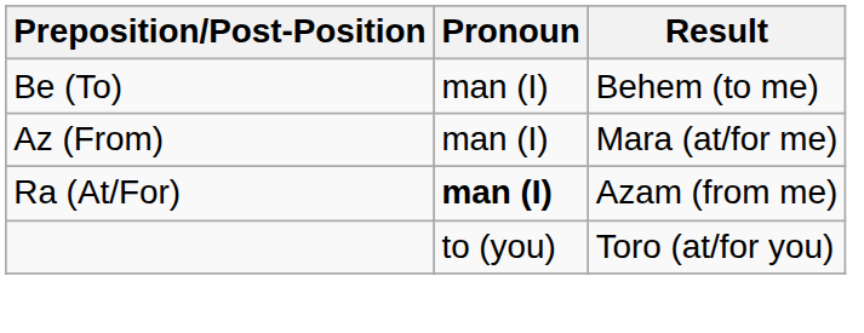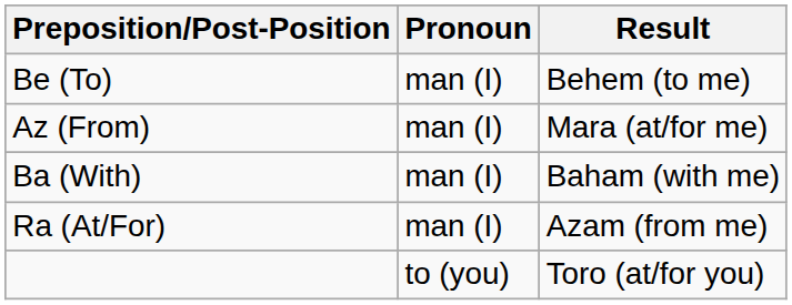 <table class="wikitable">
 <tr>
 <th>Preposition/Post-Position</th>
 <th>Pronoun</th>
 <th>Result</th>
 </tr>
 <tr>
 <td>Be (To)</td>
 <td>man (I)</td>
 <td>Behem (to me)</td>
 </tr>
 <tr>
 <td>Az (From)</td>
 <td>man (I)</td>
 <td>Mara (at/for me)</td>
 </tr>
 <tr>
+<td>Ba (With)</td>
+<td>man (I)</td>
+<td>Baham (with me)</td>
+</tr>
+<tr>
 <td>Ra (At/For)</td>
-<td><strong>man (I)</strong></td>
+<td>man (I)</td>
 <td>Azam (from me)</td>
 </tr>
 <tr>
 <td></td>
 <td>to (you)</td>
 <td>Toro (at/for you)</td>
 </tr>
 </table>
